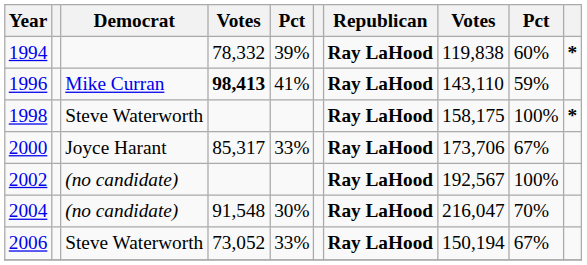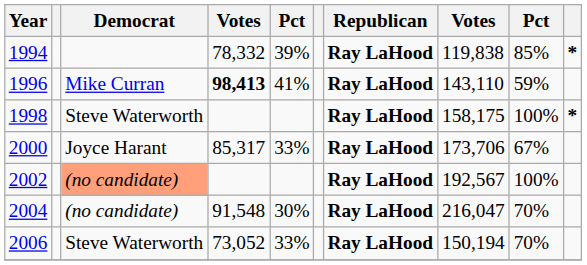 <table class="wikitable" style="margin:0.5em ; font-size:95%">
 <tr>
 <th>Year</th>
 <th></th>
 <th>Democrat</th>
 <th>Votes</th>
 <th>Pct</th>
 <th></th>
 <th>Republican</th>
 <th>Votes</th>
 <th>Pct</th>
 <th></th>
 </tr>
 <tr>
 <td><a href='#'>1994</a></td>
 <td></td>
 <td></td>
 <td>78,332</td>
 <td>39%</td>
 <td></td>
 <td><strong>Ray LaHood</strong></td>
 <td>119,838</td>
-<td>60%</td>
+<td>85%</td>
 <td><strong>*</strong></td>
 </tr>
 <tr>
 <td><a href='#'>1996</a></td>
 <td></td>
 <td><a href='#'>Mike Curran</a></td>
 <td><strong>98,413</strong></td>
 <td>41%</td>
 <td></td>
 <td><strong>Ray LaHood</strong></td>
 <td>143,110</td>
 <td>59%</td>
 <td></td>
 </tr>
 <tr>
 <td><a href='#'>1998</a></td>
 <td></td>
 <td>Steve Waterworth</td>
 <td></td>
 <td></td>
 <td></td>
 <td><strong>Ray LaHood</strong></td>
 <td>158,175</td>
 <td>100%</td>
 <td><strong>*</strong></td>
 </tr>
 <tr>
 <td><a href='#'>2000</a></td>
 <td></td>
 <td>Joyce Harant</td>
 <td>85,317</td>
 <td>33%</td>
 <td></td>
 <td><strong>Ray LaHood</strong></td>
 <td>173,706</td>
 <td>67%</td>
 <td></td>
 </tr>
 <tr>
 <td><a href='#'>2002</a></td>
 <td></td>
-<td><em>(no candidate)</em></td>
+<td style="background: lightsalmon;"><em>(no candidate)</em></td>
 <td></td>
 <td></td>
 <td></td>
 <td><strong>Ray LaHood</strong></td>
 <td>192,567</td>
 <td>100%</td>
 <td></td>
 </tr>
 <tr>
 <td><a href='#'>2004</a></td>
 <td></td>
 <td><em>(no candidate)</em></td>
 <td>91,548</td>
 <td>30%</td>
 <td></td>
 <td><strong>Ray LaHood</strong></td>
 <td>216,047</td>
 <td>70%</td>
 <td></td>
 </tr>
 <tr>
 <td><a href='#'>2006</a></td>
 <td></td>
 <td>Steve Waterworth</td>
 <td>73,052</td>
 <td>33%</td>
 <td></td>
 <td><strong>Ray LaHood</strong></td>
 <td>150,194</td>
-<td>67%</td>
+<td>70%</td>
 <td></td>
 </tr>
 <tr>
 </tr>
 </table>
